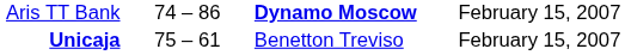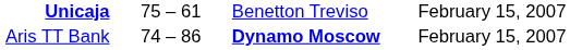 <table style="text-align:center">
 <tr>
 <th width=160></th>
 <th width=100></th>
 <th width=160></th>
 <th width=200></th>
 </tr>
 <tr>
+<td align=right><strong><a href='#'>Unicaja</a></strong> </td>
+<td>75 – 61</td>
+<td align=left> <a href='#'>Benetton Treviso</a></td>
+<td align=left>February 15, 2007</td>
+</tr>
+<tr>
 <td align=right><a href='#'>Aris TT Bank</a> </td>
 <td>74 – 86</td>
 <td align=left> <strong><a href='#'>Dynamo Moscow</a></strong></td>
 <td align=left>February 15, 2007</td>
 </tr>
-<tr>
-<td align=right><strong><a href='#'>Unicaja</a></strong> </td>
-<td>75 – 61</td>
-<td align=left> <a href='#'>Benetton Treviso</a></td>
-<td align=left>February 15, 2007</td>
-</tr>
 </table>
